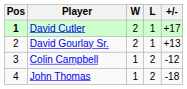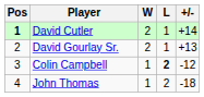 <table class="wikitable" style="font-size: 100%">
 <tr>
 <th width=20>Pos</th>
 <th width=150>Player</th>
 <th width=20>W</th>
 <th width=20>L</th>
 <th width=20>+/-</th>
 </tr>
 <tr align=center style="background: #ccffcc;">
 <td><strong>1</strong></td>
 <td align="left"> <a href='#'>David Cutler</a></td>
 <td>2</td>
 <td>1</td>
-<td>+17</td>
+<td>+14</td>
 </tr>
 <tr align=center>
 <td>2</td>
 <td align="left"> <a href='#'>David Gourlay Sr.</a></td>
 <td>2</td>
 <td>1</td>
 <td>+13</td>
 </tr>
 <tr align=center>
 <td>3</td>
 <td align="left"> <a href='#'>Colin Campbell</a></td>
 <td>1</td>
-<td>2</td>
+<td><strong>2</strong></td>
 <td>-12</td>
 </tr>
 <tr align=center>
 <td>4</td>
 <td align="left"> <a href='#'>John Thomas</a></td>
 <td>1</td>
 <td>2</td>
 <td>-18</td>
 </tr>
 </table>
